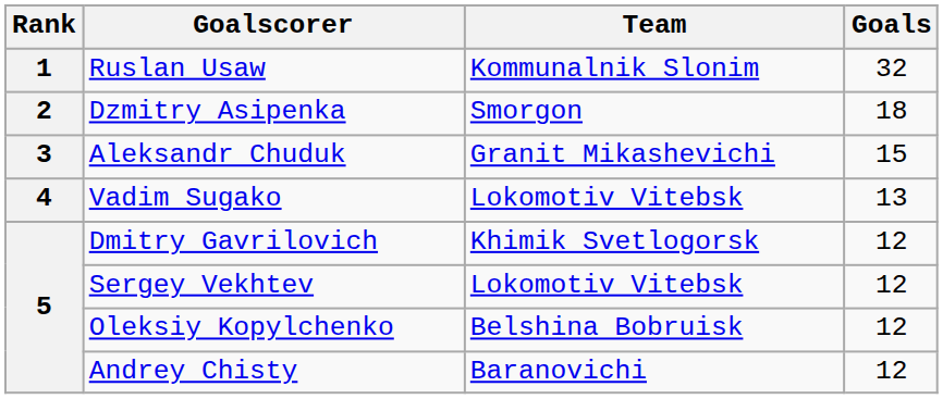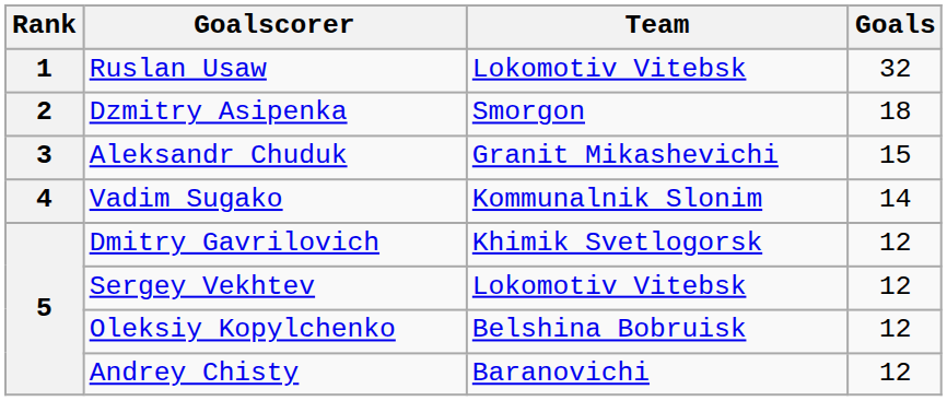 <table class="wikitable" style="font-size: 95%;">
 <tr bgcolor="#CCCCCC" align="center">
 <th>Rank</th>
 <th width=170>Goalscorer</th>
 <th width=170>Team</th>
 <th>Goals</th>
 </tr>
 <tr>
 <th align="center">1</th>
 <td> <a href='#'>Ruslan Usaw</a></td>
-<td><a href='#'>Kommunalnik Slonim</a></td>
+<td><a href='#'>Lokomotiv Vitebsk</a></td>
 <td align="center">32</td>
 </tr>
 <tr>
 <th align="center">2</th>
 <td> <a href='#'>Dzmitry Asipenka</a></td>
 <td><a href='#'>Smorgon</a></td>
 <td align="center">18</td>
 </tr>
 <tr>
 <th align="center">3</th>
 <td> <a href='#'>Aleksandr Chuduk</a></td>
 <td><a href='#'>Granit Mikashevichi</a></td>
 <td align="center">15</td>
 </tr>
 <tr>
 <th align="center">4</th>
 <td> <a href='#'>Vadim Sugako</a></td>
-<td><a href='#'>Lokomotiv Vitebsk</a></td>
-<td align="center">13</td>
+<td><a href='#'>Kommunalnik Slonim</a></td>
+<td align="center">14</td>
 </tr>
 <tr>
 <th align="center" rowspan="4">5</th>
 <td> <a href='#'>Dmitry Gavrilovich</a></td>
 <td><a href='#'>Khimik Svetlogorsk</a></td>
 <td align="center">12</td>
 </tr>
 <tr>
 <td> <a href='#'>Sergey Vekhtev</a></td>
 <td><a href='#'>Lokomotiv Vitebsk</a></td>
 <td align="center">12</td>
 </tr>
 <tr>
 <td> <a href='#'>Oleksiy Kopylchenko</a></td>
 <td><a href='#'>Belshina Bobruisk</a></td>
 <td align="center">12</td>
 </tr>
 <tr>
 <td> <a href='#'>Andrey Chisty</a></td>
 <td><a href='#'>Baranovichi</a></td>
 <td align="center">12</td>
 </tr>
 </table>
